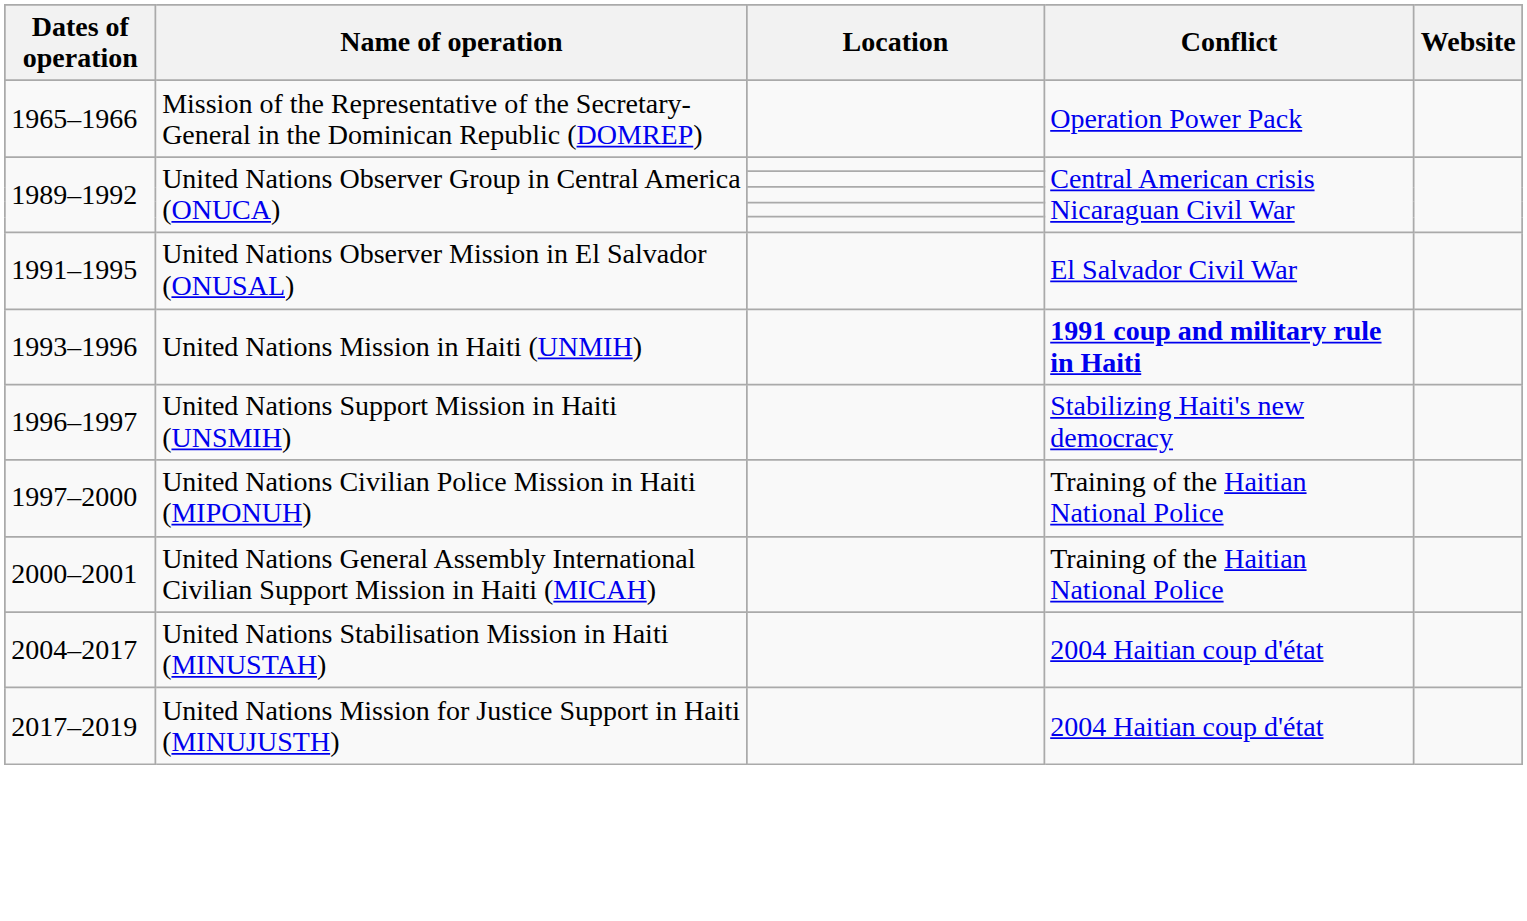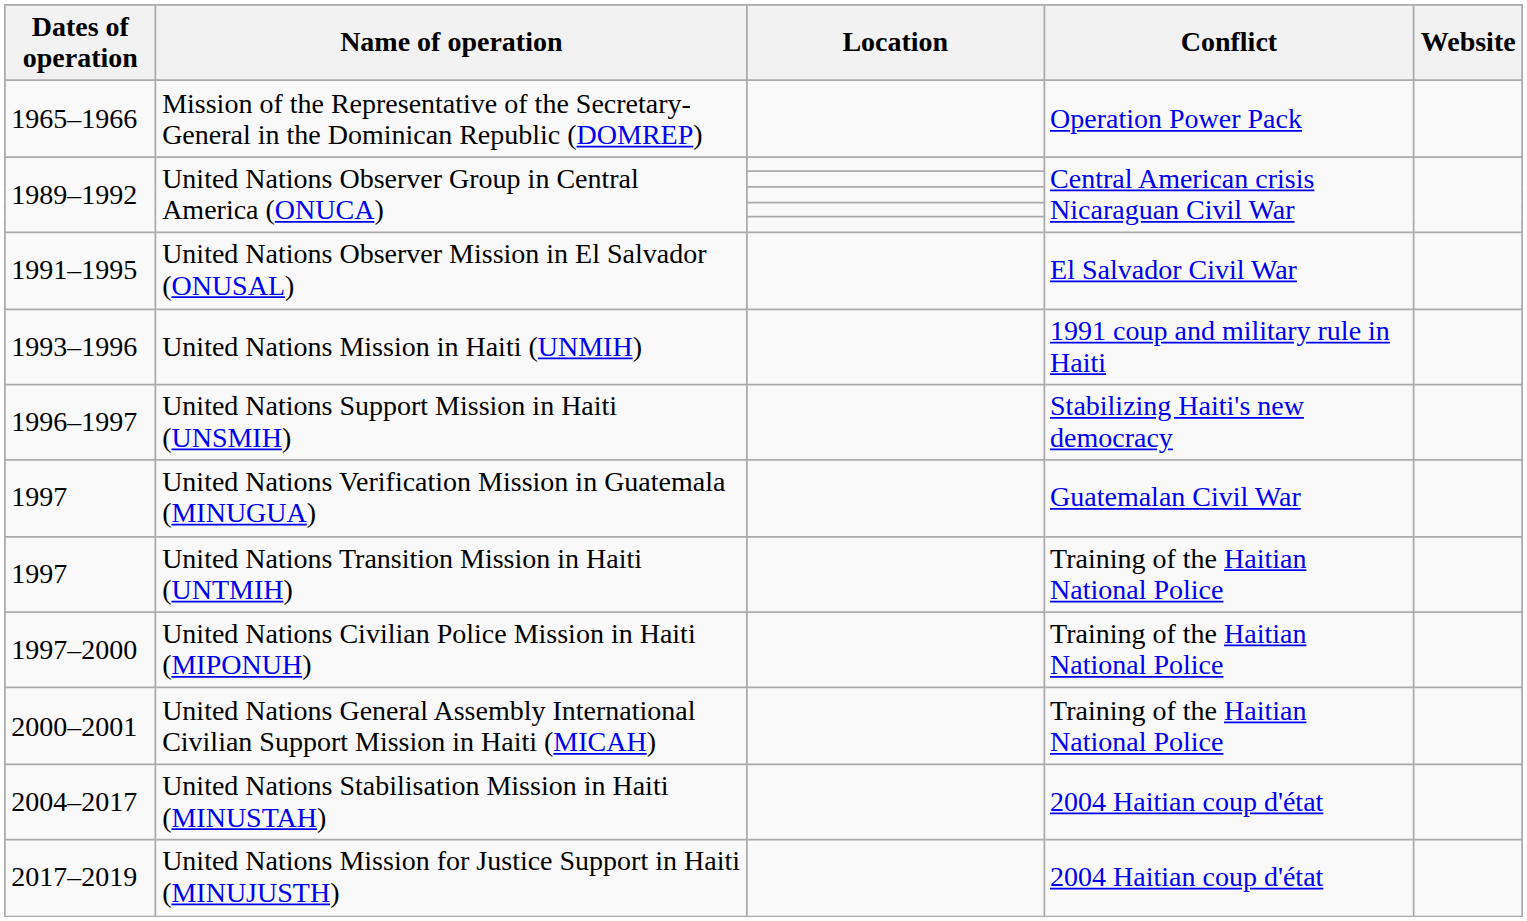 <table class="wikitable">
 <tr>
 <th width="10%">Dates of operation</th>
 <th width="40%">Name of operation</th>
 <th width="20%">Location</th>
 <th width="25%">Conflict</th>
 <th width="5%">Website</th>
 </tr>
 <tr>
 <td>1965–1966</td>
 <td>Mission of the Representative of the Secretary-General in the Dominican Republic (<a href='#'>DOMREP</a>)</td>
 <td width="4%"></td>
 <td><a href='#'>Operation Power Pack</a></td>
 <td></td>
 </tr>
 <tr>
 <td rowspan=5>1989–1992</td>
 <td rowspan=5>United Nations Observer Group in Central America (<a href='#'>ONUCA</a>)</td>
 <td></td>
 <td rowspan=5><a href='#'>Central American crisis</a><br><a href='#'>Nicaraguan Civil War</a></td>
 <td rowspan=5></td>
 </tr>
 <tr>
 <td></td>
 </tr>
 <tr>
 <td></td>
 </tr>
 <tr>
 <td></td>
 </tr>
 <tr>
 <td></td>
 </tr>
 <tr>
 <td>1991–1995</td>
 <td>United Nations Observer Mission in El Salvador (<a href='#'>ONUSAL</a>)</td>
 <td></td>
 <td><a href='#'>El Salvador Civil War</a></td>
 <td></td>
 </tr>
 <tr>
 <td>1993–1996</td>
 <td>United Nations Mission in Haiti (<a href='#'>UNMIH</a>)</td>
 <td></td>
-<td><strong><a href='#'>1991 coup and military rule in Haiti</a></strong></td>
+<td><a href='#'>1991 coup and military rule in Haiti</a></td>
 <td></td>
 </tr>
 <tr>
 <td>1996–1997</td>
 <td>United Nations Support Mission in Haiti (<a href='#'>UNSMIH</a>)</td>
 <td></td>
 <td><a href='#'>Stabilizing Haiti's new democracy</a></td>
+<td></td>
+</tr>
+<tr>
+<td>1997</td>
+<td>United Nations Verification Mission in Guatemala (<a href='#'>MINUGUA</a>)</td>
+<td></td>
+<td><a href='#'>Guatemalan Civil War</a></td>
+<td></td>
+</tr>
+<tr>
+<td>1997</td>
+<td>United Nations Transition Mission in Haiti (<a href='#'>UNTMIH</a>)</td>
+<td></td>
+<td>Training of the <a href='#'>Haitian National Police</a></td>
 <td></td>
 </tr>
 <tr>
 <td>1997–2000</td>
 <td>United Nations Civilian Police Mission in Haiti (<a href='#'>MIPONUH</a>)</td>
 <td></td>
 <td>Training of the <a href='#'>Haitian National Police</a></td>
 <td></td>
 </tr>
 <tr>
 <td>2000–2001</td>
 <td>United Nations General Assembly International Civilian Support Mission in Haiti (<a href='#'>MICAH</a>)</td>
 <td></td>
 <td>Training of the <a href='#'>Haitian National Police</a></td>
 <td></td>
 </tr>
 <tr>
 <td>2004–2017</td>
 <td>United Nations Stabilisation Mission in Haiti (<a href='#'>MINUSTAH</a>)</td>
 <td></td>
 <td><a href='#'>2004 Haitian coup d'état</a></td>
 <td></td>
 </tr>
 <tr>
 <td>2017–2019</td>
 <td>United Nations Mission for Justice Support in Haiti (<a href='#'>MINUJUSTH</a>)</td>
 <td></td>
 <td><a href='#'>2004 Haitian coup d'état</a></td>
 <td></td>
 </tr>
 </table>
